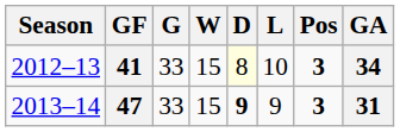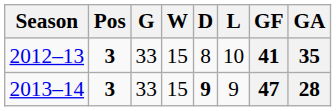 <table class="wikitable sortable" style="text-align:center;">
 <tr>
 <th>Season</th>
-<th>GF</th>
+<th>Pos</th>
 <th>G</th>
 <th>W</th>
 <th>D</th>
 <th>L</th>
-<th>Pos</th>
+<th>GF</th>
 <th>GA</th>
 </tr>
 <tr>
 <td><a href='#'>2012–13</a></td>
-<th>41</th>
+<td><strong>3</strong></td>
 <td>33</td>
 <td>15</td>
-<td style="background: lightyellow;">8</td>
+<td>8</td>
 <td>10</td>
-<td><strong>3</strong></td>
-<th>34</th>
+<th>41</th>
+<th>35</th>
 </tr>
 <tr>
 <td><a href='#'>2013–14</a></td>
-<th>47</th>
+<td><strong>3</strong></td>
 <td>33</td>
 <td>15</td>
 <td><strong>9</strong></td>
 <td>9</td>
-<td><strong>3</strong></td>
-<th>31</th>
+<th>47</th>
+<th>28</th>
 </tr>
 </table>
